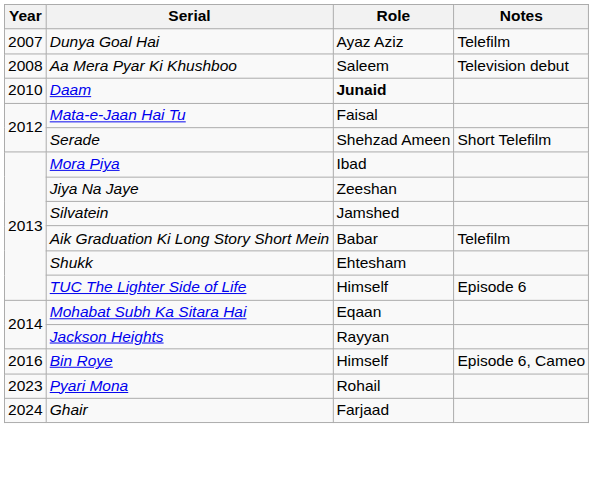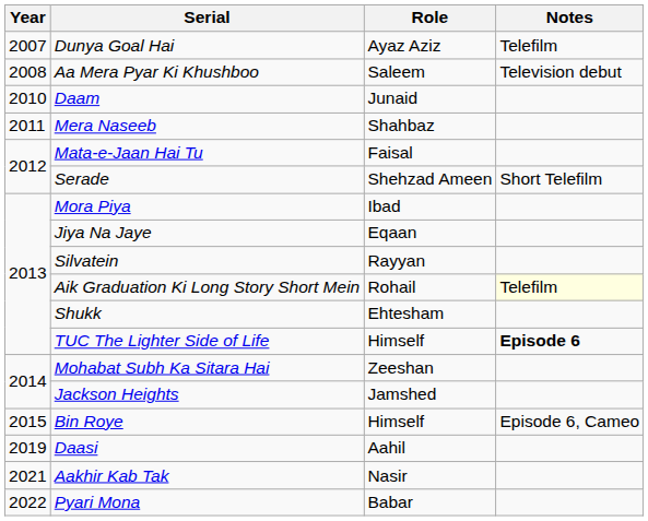 <table class="wikitable">
 <tr>
 <th>Year</th>
 <th>Serial</th>
 <th>Role</th>
 <th>Notes</th>
 </tr>
 <tr>
 <td>2007</td>
 <td><em>Dunya Goal Hai</em></td>
 <td>Ayaz Aziz</td>
 <td>Telefilm</td>
 </tr>
 <tr>
 <td>2008</td>
 <td><em>Aa Mera Pyar Ki Khushboo</em></td>
 <td>Saleem</td>
 <td>Television debut</td>
 </tr>
 <tr>
 <td>2010</td>
 <td><em><a href='#'>Daam</a></em></td>
-<td><strong>Junaid</strong></td>
+<td>Junaid</td>
+<td></td>
+</tr>
+<tr>
+<td>2011</td>
+<td><em><a href='#'>Mera Naseeb</a></em></td>
+<td>Shahbaz</td>
 <td></td>
 </tr>
 <tr>
 <td rowspan="2">2012</td>
 <td><em><a href='#'>Mata-e-Jaan Hai Tu</a></em></td>
 <td>Faisal</td>
 <td></td>
 </tr>
 <tr>
 <td><em>Serade</em></td>
 <td>Shehzad Ameen</td>
 <td>Short Telefilm</td>
 </tr>
 <tr>
 <td rowspan="6">2013</td>
 <td><em><a href='#'>Mora Piya</a></em></td>
 <td>Ibad</td>
 <td></td>
 </tr>
 <tr>
 <td><em>Jiya Na Jaye</em></td>
-<td>Zeeshan</td>
+<td>Eqaan</td>
 <td></td>
 </tr>
 <tr>
 <td><em>Silvatein</em></td>
-<td>Jamshed</td>
+<td>Rayyan</td>
 <td></td>
 </tr>
 <tr>
 <td><em>Aik Graduation Ki Long Story Short Mein</em></td>
-<td>Babar</td>
-<td>Telefilm</td>
+<td>Rohail</td>
+<td style="background: lightyellow;">Telefilm</td>
 </tr>
 <tr>
 <td><em>Shukk</em></td>
 <td>Ehtesham</td>
 <td></td>
 </tr>
 <tr>
 <td><em><a href='#'>TUC The Lighter Side of Life</a></em></td>
 <td>Himself</td>
-<td>Episode 6</td>
+<td><strong>Episode 6</strong></td>
 </tr>
 <tr>
 <td rowspan="2">2014</td>
 <td><em><a href='#'>Mohabat Subh Ka Sitara Hai</a></em></td>
-<td>Eqaan</td>
+<td>Zeeshan</td>
 <td></td>
 </tr>
 <tr>
 <td><a href='#'><em>Jackson Heights</em></a></td>
-<td>Rayyan</td>
+<td>Jamshed</td>
 <td></td>
 </tr>
 <tr>
-<td>2016</td>
+<td>2015</td>
 <td><em><a href='#'>Bin Roye</a></em></td>
 <td>Himself</td>
 <td>Episode 6, Cameo</td>
 </tr>
 <tr>
-<td>2023</td>
-<td><em><a href='#'>Pyari Mona</a></em></td>
-<td>Rohail</td>
+<td>2019</td>
+<td><em><a href='#'>Daasi</a></em></td>
+<td>Aahil</td>
 <td></td>
 </tr>
 <tr>
-<td>2024</td>
-<td><em>Ghair</em></td>
-<td>Farjaad</td>
+<td>2021</td>
+<td><em><a href='#'>Aakhir Kab Tak</a></em></td>
+<td>Nasir</td>
+<td></td>
+</tr>
+<tr>
+<td>2022</td>
+<td><em><a href='#'>Pyari Mona</a></em></td>
+<td>Babar</td>
 <td></td>
 </tr>
 </table>
